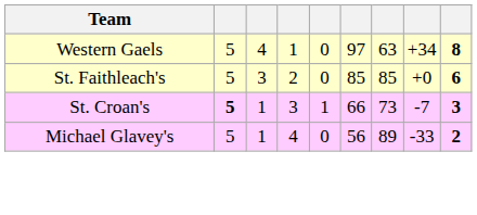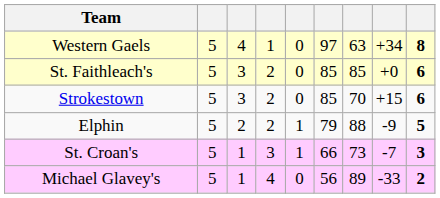 <table class="wikitable" style="text-align:center">
 <tr>
 <th style="width:175px;">Team</th>
 <th width="20"></th>
 <th width="20"></th>
 <th width="20"></th>
 <th width="20"></th>
 <th width="20"></th>
 <th width="20"></th>
 <th width="20"></th>
 <th width="20"></th>
 </tr>
 <tr style="background:#ffc;">
 <td>Western Gaels</td>
 <td>5</td>
 <td>4</td>
 <td>1</td>
 <td>0</td>
 <td>97</td>
 <td>63</td>
 <td>+34</td>
 <td><strong>8</strong></td>
 </tr>
 <tr style="background:#ffc;">
 <td>St. Faithleach's</td>
 <td>5</td>
 <td>3</td>
 <td>2</td>
 <td>0</td>
 <td>85</td>
 <td>85</td>
 <td>+0</td>
 <td><strong>6</strong></td>
 </tr>
+<tr>
+<td><a href='#'>Strokestown</a></td>
+<td>5</td>
+<td>3</td>
+<td>2</td>
+<td>0</td>
+<td>85</td>
+<td>70</td>
+<td>+15</td>
+<td><strong>6</strong></td>
+</tr>
+<tr>
+<td>Elphin</td>
+<td>5</td>
+<td>2</td>
+<td>2</td>
+<td>1</td>
+<td>79</td>
+<td>88</td>
+<td>-9</td>
+<td><strong>5</strong></td>
+</tr>
 <tr style="background:#fcf;">
 <td>St. Croan's</td>
-<td><strong>5</strong></td>
+<td>5</td>
 <td>1</td>
 <td>3</td>
 <td>1</td>
 <td>66</td>
 <td>73</td>
 <td>-7</td>
 <td><strong>3</strong></td>
 </tr>
 <tr style="background:#fcf;">
 <td>Michael Glavey's</td>
 <td>5</td>
 <td>1</td>
 <td>4</td>
 <td>0</td>
 <td>56</td>
 <td>89</td>
 <td>-33</td>
 <td><strong>2</strong></td>
 </tr>
 </table>
